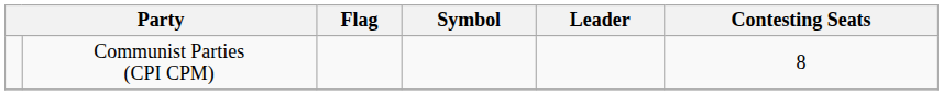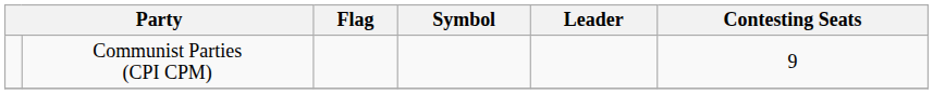 <table class="wikitable" width="60%" style="text-align:center">
 <tr>
 <th colspan="2">Party</th>
 <th>Flag</th>
 <th>Symbol</th>
 <th>Leader</th>
 <th>Contesting Seats</th>
 </tr>
 <tr>
 <td></td>
 <td>Communist Parties<br>(CPI CPM)</td>
 <td></td>
 <td></td>
 <td></td>
-<td>8</td>
+<td>9</td>
 </tr>
 <tr>
 </tr>
 </table>
